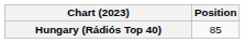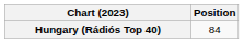 <table class="wikitable plainrowheaders" style="text-align:center">
 <tr>
 <th scope="col" style="width:17em;">Chart (2023)</th>
 <th scope="col">Position</th>
 </tr>
 <tr>
 <th scope="row">Hungary (Rádiós Top 40)</th>
-<td>85</td>
+<td>84</td>
 </tr>
 </table>
